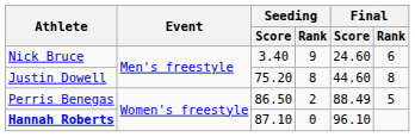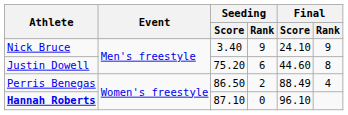 <table class=wikitable style=font-size:90%;text-align:center>
 <tr>
 <th rowspan=2>Athlete</th>
 <th rowspan=2>Event</th>
 <th colspan=2>Seeding</th>
 <th colspan=2>Final</th>
 </tr>
 <tr style=font-size:95%>
 <th>Score</th>
 <th>Rank</th>
 <th>Score</th>
 <th>Rank</th>
 </tr>
 <tr>
 <td align=left><a href='#'>Nick Bruce</a></td>
 <td align=left rowspan=2><a href='#'>Men's freestyle</a></td>
 <td>3.40</td>
 <td>9</td>
-<td>24.60</td>
-<td>6</td>
+<td>24.10</td>
+<td>9</td>
 </tr>
 <tr>
 <td align=left><a href='#'>Justin Dowell</a></td>
 <td>75.20</td>
-<td>8</td>
+<td>6</td>
 <td>44.60</td>
 <td>8</td>
 </tr>
 <tr>
 <td align=left><a href='#'>Perris Benegas</a></td>
 <td align=left rowspan=2><a href='#'>Women's freestyle</a></td>
 <td>86.50</td>
 <td>2</td>
 <td>88.49</td>
-<td>5</td>
+<td>4</td>
 </tr>
 <tr>
 <td align=left><strong><a href='#'>Hannah Roberts</a></strong></td>
 <td>87.10</td>
 <td>0</td>
 <td>96.10</td>
 <td></td>
 </tr>
 </table>
